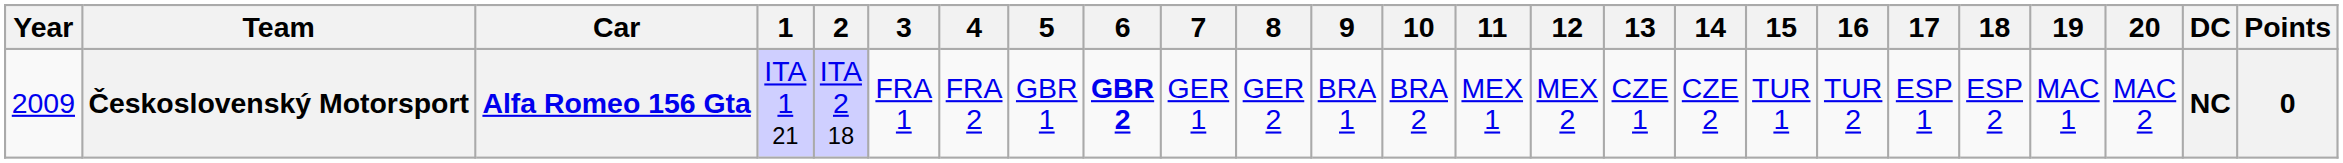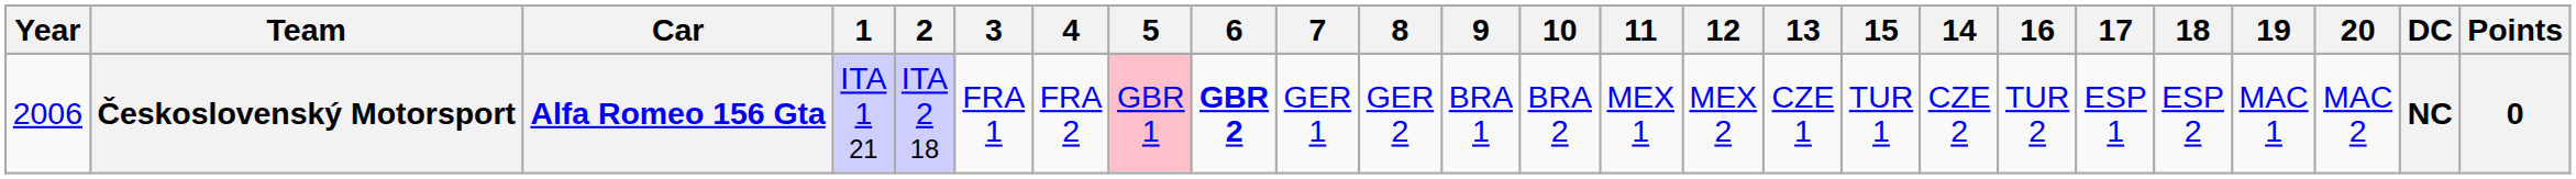 <table class="wikitable" style="text-align:center; font-size:85%">
 <tr>
 <th>Year</th>
 <th>Team</th>
 <th>Car</th>
 <th>1</th>
 <th>2</th>
 <th>3</th>
 <th>4</th>
 <th>5</th>
 <th>6</th>
 <th>7</th>
 <th>8</th>
 <th>9</th>
 <th>10</th>
 <th>11</th>
 <th>12</th>
 <th>13</th>
+<th>15</th>
 <th>14</th>
-<th>15</th>
 <th>16</th>
 <th>17</th>
 <th>18</th>
 <th>19</th>
 <th>20</th>
 <th>DC</th>
 <th>Points</th>
 </tr>
 <tr>
-<td><a href='#'>2009</a></td>
+<td><a href='#'>2006</a></td>
 <th>Československý Motorsport</th>
 <th><a href='#'>Alfa Romeo 156 Gta</a></th>
 <td style="background:#cfcfff;"><a href='#'>ITA<br>1</a><br><small>21</small></td>
 <td style="background:#cfcfff;"><a href='#'>ITA<br>2</a><br><small>18</small></td>
 <td><a href='#'>FRA<br>1</a></td>
 <td><a href='#'>FRA<br>2</a></td>
-<td><a href='#'>GBR<br>1</a></td>
+<td style="background: pink;"><a href='#'>GBR<br>1</a></td>
 <td><strong><a href='#'>GBR<br>2</a></strong></td>
 <td><a href='#'>GER<br>1</a></td>
 <td><a href='#'>GER<br>2</a></td>
 <td><a href='#'>BRA<br>1</a></td>
 <td><a href='#'>BRA<br>2</a></td>
 <td><a href='#'>MEX<br>1</a></td>
 <td><a href='#'>MEX<br>2</a></td>
 <td><a href='#'>CZE<br>1</a></td>
+<td><a href='#'>TUR<br>1</a></td>
 <td><a href='#'>CZE<br>2</a></td>
-<td><a href='#'>TUR<br>1</a></td>
 <td><a href='#'>TUR<br>2</a></td>
 <td><a href='#'>ESP<br>1</a></td>
 <td><a href='#'>ESP<br>2</a></td>
 <td><a href='#'>MAC<br>1</a></td>
 <td><a href='#'>MAC<br>2</a></td>
 <th>NC</th>
 <th>0</th>
 </tr>
 </table>
